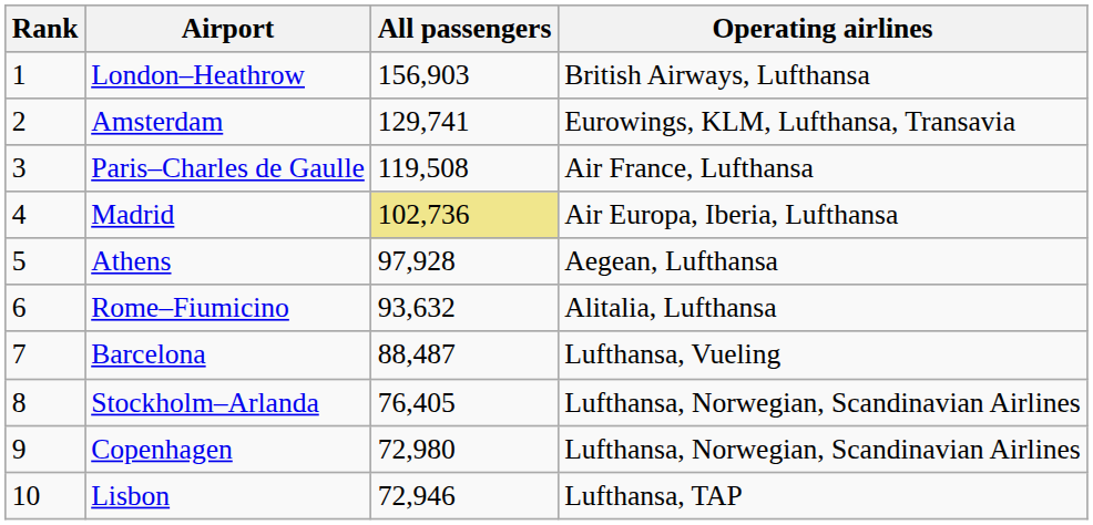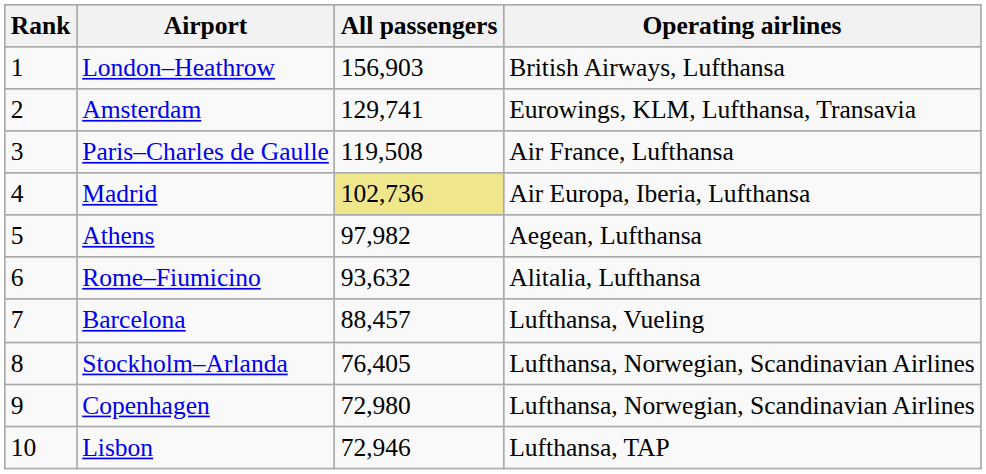 <table class="wikitable" style="font-size: 95%" width= align=right>
 <tr>
 <th>Rank</th>
 <th>Airport</th>
 <th>All passengers</th>
 <th>Operating airlines</th>
 </tr>
 <tr>
 <td>1</td>
 <td><a href='#'>London–Heathrow</a></td>
 <td>156,903</td>
 <td>British Airways, Lufthansa</td>
 </tr>
 <tr>
 <td>2</td>
 <td><a href='#'>Amsterdam</a></td>
 <td>129,741</td>
 <td>Eurowings, KLM, Lufthansa, Transavia</td>
 </tr>
 <tr>
 <td>3</td>
 <td><a href='#'>Paris–Charles de Gaulle</a></td>
 <td>119,508</td>
 <td>Air France, Lufthansa</td>
 </tr>
 <tr>
 <td>4</td>
 <td><a href='#'>Madrid</a></td>
 <td style="background: khaki;">102,736</td>
 <td>Air Europa, Iberia, Lufthansa</td>
 </tr>
 <tr>
 <td>5</td>
 <td><a href='#'>Athens</a></td>
-<td>97,928</td>
+<td>97,982</td>
 <td>Aegean, Lufthansa</td>
 </tr>
 <tr>
 <td>6</td>
 <td><a href='#'>Rome–Fiumicino</a></td>
 <td>93,632</td>
 <td>Alitalia, Lufthansa</td>
 </tr>
 <tr>
 <td>7</td>
 <td><a href='#'>Barcelona</a></td>
-<td>88,487</td>
+<td>88,457</td>
 <td>Lufthansa, Vueling</td>
 </tr>
 <tr>
 <td>8</td>
 <td><a href='#'>Stockholm–Arlanda</a></td>
 <td>76,405</td>
 <td>Lufthansa, Norwegian, Scandinavian Airlines</td>
 </tr>
 <tr>
 <td>9</td>
 <td><a href='#'>Copenhagen</a></td>
 <td>72,980</td>
 <td>Lufthansa, Norwegian, Scandinavian Airlines</td>
 </tr>
 <tr>
 <td>10</td>
 <td><a href='#'>Lisbon</a></td>
 <td>72,946</td>
 <td>Lufthansa, TAP</td>
 </tr>
 </table>
